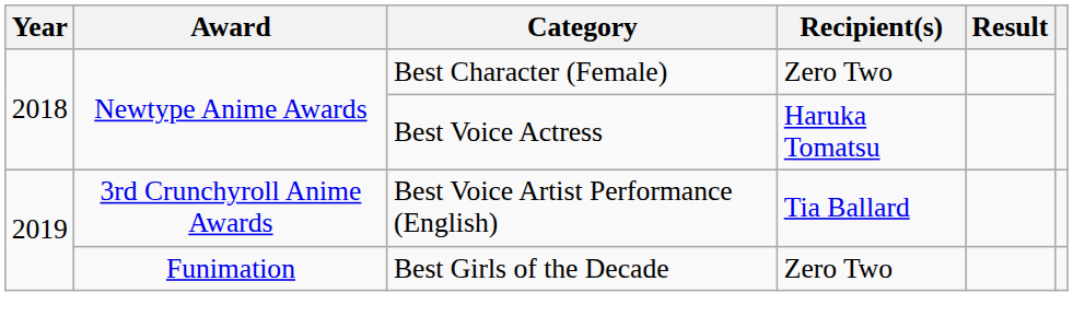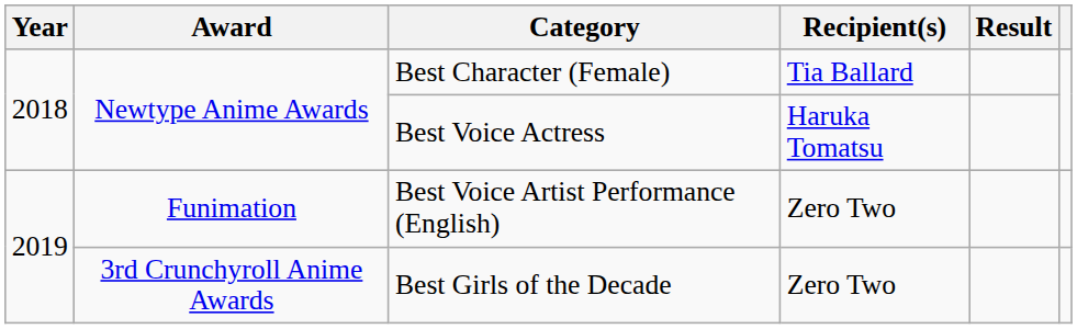 <table class="wikitable">
 <tr>
 <th scope="col">Year</th>
 <th scope="col">Award</th>
 <th scope="col">Category</th>
 <th scope="col">Recipient(s)</th>
 <th scope="col">Result</th>
 <th scope="col" class="unsortable"></th>
 </tr>
 <tr>
 <td rowspan="2" align="center">2018</td>
 <td rowspan="2" align="center"><a href='#'>Newtype Anime Awards</a></td>
 <td>Best Character (Female)</td>
-<td>Zero Two</td>
+<td><a href='#'>Tia Ballard</a> </td>
 <td></td>
 <td rowspan="2" align="center"></td>
 </tr>
 <tr>
 <td>Best Voice Actress</td>
 <td><a href='#'>Haruka Tomatsu</a> </td>
 <td></td>
 </tr>
 <tr>
 <td rowspan="2" align="center">2019</td>
-<td align="center"><a href='#'>3rd Crunchyroll Anime Awards</a></td>
+<td align="center"><a href='#'>Funimation</a></td>
 <td>Best Voice Artist Performance (English)</td>
-<td><a href='#'>Tia Ballard</a> </td>
+<td>Zero Two</td>
 <td></td>
 <td align="center"></td>
 </tr>
 <tr>
-<td align="center"><a href='#'>Funimation</a></td>
+<td align="center"><a href='#'>3rd Crunchyroll Anime Awards</a></td>
 <td>Best Girls of the Decade</td>
 <td>Zero Two</td>
 <td></td>
 <td align="center"></td>
 </tr>
 </table>
